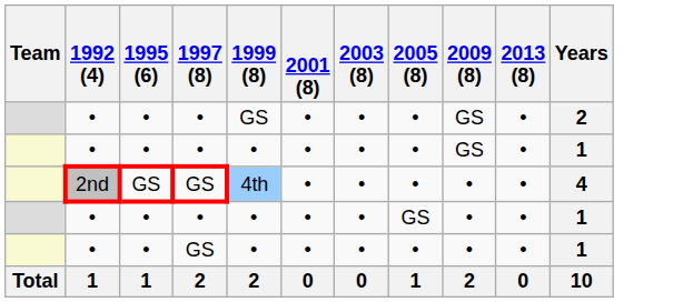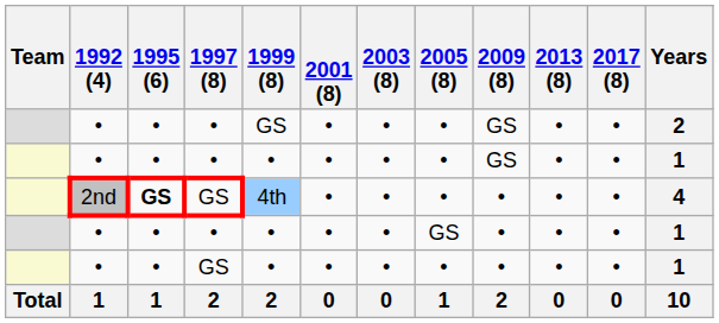 <table class="wikitable" style="text-align:center; font-size:85%;">
 <tr>
 <th>Team</th>
 <th><br><a href='#'>1992</a><br>(4)</th>
 <th><br><a href='#'>1995</a><br>(6)</th>
 <th><br><a href='#'>1997</a><br>(8)</th>
 <th><br><a href='#'>1999</a><br>(8)</th>
 <th><br><br><a href='#'>2001</a><br>(8)</th>
 <th><br><a href='#'>2003</a><br>(8)</th>
 <th><br><a href='#'>2005</a><br>(8)</th>
 <th><br><a href='#'>2009</a><br>(8)</th>
 <th><br><a href='#'>2013</a><br>(8)</th>
+<th><br><a href='#'>2017</a><br>(8)</th>
 <th>Years</th>
 </tr>
 <tr>
 <td align=left bgcolor=DCDCDC></td>
 <td>•</td>
 <td>•</td>
 <td>•</td>
 <td>GS</td>
 <td>•</td>
 <td>•</td>
 <td>•</td>
 <td>GS</td>
+<td>•</td>
 <td>•</td>
 <th>2</th>
 </tr>
 <tr>
 <td align=left bgcolor=FAFAD2></td>
 <td>•</td>
 <td>•</td>
 <td>•</td>
 <td>•</td>
 <td>•</td>
 <td>•</td>
 <td>•</td>
 <td>GS</td>
 <td>•</td>
+<td>•</td>
 <th>1</th>
 </tr>
 <tr>
 <td align=left bgcolor=FAFAD2></td>
 <td style="border:3px solid red" bgcolor=Silver>2nd</td>
-<td style="border:3px solid red">GS</td>
+<td style="border:3px solid red"><strong>GS</strong></td>
 <td style="border:3px solid red">GS</td>
 <td bgcolor=9acdff>4th</td>
+<td>•</td>
 <td>•</td>
 <td>•</td>
 <td>•</td>
 <td>•</td>
 <td>•</td>
 <th>4</th>
 </tr>
 <tr>
 <td align=left bgcolor=DCDCDC></td>
 <td>•</td>
 <td>•</td>
 <td>•</td>
 <td>•</td>
 <td>•</td>
 <td>•</td>
 <td>GS</td>
 <td>•</td>
 <td>•</td>
+<td>•</td>
 <th>1</th>
 </tr>
 <tr>
 <td align=left bgcolor=FAFAD2></td>
 <td>•</td>
 <td>•</td>
 <td>GS</td>
+<td>•</td>
 <td>•</td>
 <td>•</td>
 <td>•</td>
 <td>•</td>
 <td>•</td>
 <td>•</td>
 <th>1</th>
 </tr>
 <tr>
 <th>Total</th>
 <th>1</th>
 <th>1</th>
 <th>2</th>
 <th>2</th>
 <th>0</th>
 <th>0</th>
 <th>1</th>
 <th>2</th>
 <th>0</th>
+<th>0</th>
 <th>10</th>
 </tr>
 </table>
